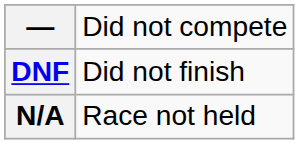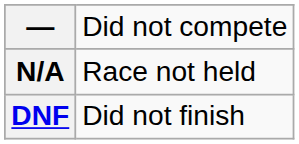 <table class="wikitable">
 <tr>
 <th scope="row">—</th>
 <td>Did not compete</td>
 </tr>
 <tr>
+<th scope="row">N/A</th>
+<td>Race not held</td>
+</tr>
+<tr>
 <th scope="row"><a href='#'>DNF</a></th>
 <td>Did not finish</td>
 </tr>
-<tr>
-<th scope="row">N/A</th>
-<td>Race not held</td>
-</tr>
 </table>
